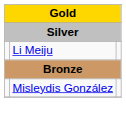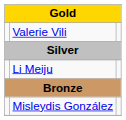 <table class="wikitable">
 <tr bgcolor=gold>
 <td colspan=3 align=center><strong>Gold</strong></td>
+</tr>
+<tr>
+<td></td>
+<td><a href='#'>Valerie Vili</a></td>
+<td></td>
 </tr>
 <tr bgcolor=silver>
 <td colspan=3 align=center><strong>Silver</strong></td>
 </tr>
 <tr>
 <td></td>
 <td><a href='#'>Li Meiju</a></td>
 <td></td>
 </tr>
 <tr bgcolor=cc9966>
 <td colspan=3 align=center><strong>Bronze</strong></td>
 </tr>
 <tr>
 <td></td>
 <td><a href='#'>Misleydis González</a></td>
 <td></td>
 </tr>
 <tr>
 </tr>
 </table>
